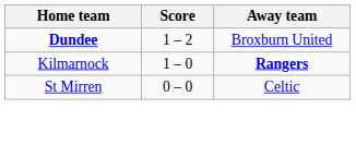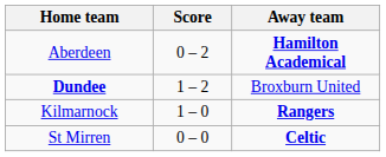 <table class="wikitable" style="text-align: center">
 <tr>
 <th width=140>Home team</th>
 <th width=70>Score</th>
 <th width=140>Away team</th>
+</tr>
+<tr>
+<td><a href='#'>Aberdeen</a></td>
+<td>0 – 2</td>
+<td><strong><a href='#'>Hamilton Academical</a></strong></td>
 </tr>
 <tr>
 <td><strong><a href='#'>Dundee</a></strong></td>
 <td>1 – 2</td>
 <td><a href='#'>Broxburn United</a></td>
 </tr>
 <tr>
 <td><a href='#'>Kilmarnock</a></td>
 <td>1 – 0</td>
 <td><strong><a href='#'>Rangers</a></strong></td>
 </tr>
 <tr>
 <td><a href='#'>St Mirren</a></td>
 <td>0 – 0</td>
-<td><a href='#'>Celtic</a></td>
+<td><strong><a href='#'>Celtic</a></strong></td>
 </tr>
 </table>
